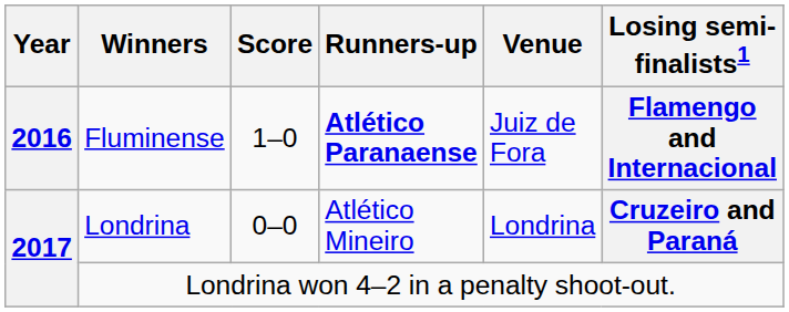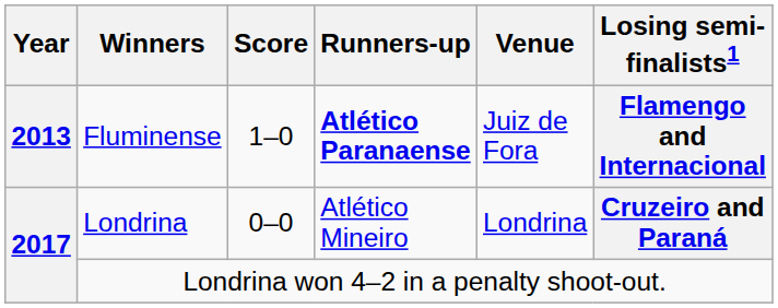 <table class="sortable plainrowheaders wikitable" width=50%;>
 <tr>
 <th scope=col>Year</th>
 <th scope=col>Winners</th>
 <th scope=col>Score</th>
 <th scope=col>Runners-up</th>
 <th scope=col>Venue</th>
 <th scope=col>Losing semi-finalists<sup><a href='#'>1</a></sup></th>
 </tr>
 <tr>
-<th scope=row style=text-align:center><a href='#'>2016</a></th>
+<th scope=row style=text-align:center><a href='#'>2013</a></th>
 <td> <a href='#'>Fluminense</a></td>
 <td align=center>1–0</td>
 <td><strong> <a href='#'>Atlético Paranaense</a></strong></td>
 <td><a href='#'>Juiz de Fora</a></td>
 <th scope=row style=text-align:center> <a href='#'>Flamengo</a> and  <a href='#'>Internacional</a></th>
 </tr>
 <tr>
 <th scope=row rowspan=2 style=text-align:center><a href='#'>2017</a></th>
 <td> <a href='#'>Londrina</a></td>
 <td align=center>0–0</td>
 <td> <a href='#'>Atlético Mineiro</a></td>
 <td><a href='#'>Londrina</a></td>
 <th scope=row style=text-align:center> <a href='#'>Cruzeiro</a> and  <a href='#'>Paraná</a></th>
 </tr>
 <tr>
 <td colspan=5 align=center>Londrina won 4–2 in a penalty shoot-out.</td>
 </tr>
 </table>
